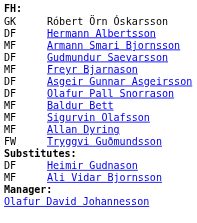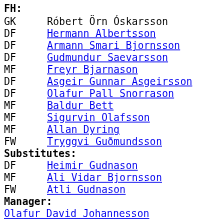 <table style="font-size: 90%" cellspacing="0" cellpadding="0">
 <tr>
 <td colspan="4"><strong>FH:</strong></td>
 </tr>
 <tr>
 <th width="25"></th>
 <th width="25"></th>
 </tr>
 <tr>
 <td>GK</td>
 <td></td>
 <td> Róbert Örn Óskarsson</td>
 </tr>
 <tr>
 <td>DF</td>
 <td></td>
 <td> <a href='#'>Hermann Albertsson</a></td>
 <td></td>
 <td></td>
 </tr>
 <tr>
-<td>MF</td>
+<td>DF</td>
 <td></td>
 <td> <a href='#'>Armann Smari Bjornsson</a></td>
 </tr>
 <tr>
 <td>DF</td>
 <td></td>
 <td> <a href='#'>Gudmundur Saevarsson</a></td>
 </tr>
 <tr>
 <td>MF</td>
 <td></td>
 <td> <a href='#'>Freyr Bjarnason</a></td>
 </tr>
 <tr>
 <td>DF</td>
 <td></td>
 <td> <a href='#'>Asgeir Gunnar Asgeirsson</a></td>
 </tr>
 <tr>
 <td>DF</td>
 <td></td>
 <td> <a href='#'>Olafur Pall Snorrason</a></td>
 <td></td>
 <td></td>
 </tr>
 <tr>
 <td>MF</td>
 <td></td>
 <td> <a href='#'>Baldur Bett</a></td>
 </tr>
 <tr>
 <td>MF</td>
 <td></td>
 <td> <a href='#'>Sigurvin Olafsson</a></td>
 </tr>
 <tr>
 <td>MF</td>
 <td></td>
 <td> <a href='#'>Allan Dyring</a></td>
 <td></td>
 <td></td>
 </tr>
 <tr>
 <td>FW</td>
 <td></td>
 <td> <a href='#'>Tryggvi Guðmundsson</a></td>
 </tr>
 <tr>
 <td colspan=3><strong>Substitutes:</strong></td>
 </tr>
 <tr>
 <td>DF</td>
 <td></td>
 <td> <a href='#'>Heimir Gudnason</a></td>
 <td></td>
 <td></td>
 </tr>
 <tr>
 <td>MF</td>
 <td></td>
 <td> <a href='#'>Ali Vidar Bjornsson</a></td>
 <td></td>
 <td></td>
 </tr>
 <tr>
+<td>FW</td>
+<td></td>
+<td> <a href='#'>Atli Gudnason</a></td>
+<td></td>
+<td></td>
+</tr>
+<tr>
 <td colspan=3><strong>Manager:</strong></td>
 </tr>
 <tr>
 <td colspan="4"> <a href='#'>Olafur David Johannesson</a></td>
 </tr>
 </table>
